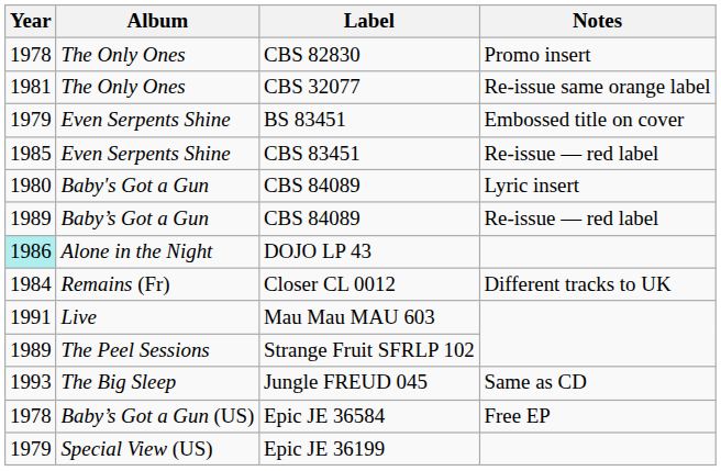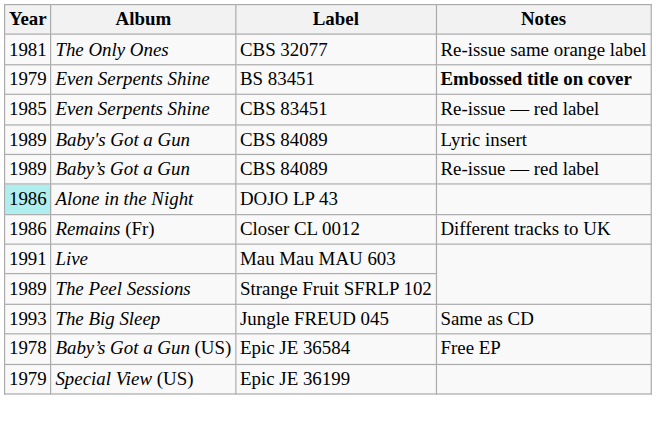 <table class="wikitable" style="text-align:left">
 <tr>
 <th>Year</th>
 <th>Album</th>
 <th>Label</th>
 <th>Notes</th>
-</tr>
-<tr>
-<td>1978</td>
-<td><em>The Only Ones</em></td>
-<td>CBS 82830</td>
-<td>Promo insert</td>
 </tr>
 <tr>
 <td>1981</td>
 <td><em>The Only Ones</em></td>
 <td>CBS 32077</td>
 <td>Re-issue same orange label</td>
 </tr>
 <tr>
 <td>1979</td>
 <td><em>Even Serpents Shine</em></td>
 <td>BS 83451</td>
-<td>Embossed title on cover</td>
+<td><strong>Embossed title on cover</strong></td>
 </tr>
 <tr>
 <td>1985</td>
 <td><em>Even Serpents Shine</em></td>
 <td>CBS 83451</td>
 <td>Re-issue — red label</td>
 </tr>
 <tr>
-<td>1980</td>
+<td>1989</td>
 <td><em>Baby's Got a Gun</em></td>
 <td>CBS 84089</td>
 <td>Lyric insert</td>
 </tr>
 <tr>
 <td>1989</td>
 <td><em>Baby’s Got a Gun</em></td>
 <td>CBS 84089</td>
 <td>Re-issue — red label</td>
 </tr>
 <tr>
 <td style="background: paleturquoise;">1986</td>
 <td><em>Alone in the Night</em></td>
 <td>DOJO LP 43</td>
 </tr>
 <tr>
-<td>1984</td>
+<td>1986</td>
 <td><em>Remains</em> (Fr)</td>
 <td>Closer CL 0012</td>
 <td>Different tracks to UK</td>
 </tr>
 <tr>
 <td>1991</td>
 <td><em>Live</em></td>
 <td>Mau Mau MAU 603</td>
 </tr>
 <tr>
 <td>1989</td>
 <td><em>The Peel Sessions</em></td>
 <td>Strange Fruit SFRLP 102</td>
 </tr>
 <tr>
 <td>1993</td>
 <td><em>The Big Sleep</em></td>
 <td>Jungle FREUD 045</td>
 <td>Same as CD</td>
 </tr>
 <tr>
 <td>1978</td>
 <td><em>Baby’s Got a Gun</em> (US)</td>
 <td>Epic JE 36584</td>
 <td>Free EP</td>
 </tr>
 <tr>
 <td>1979</td>
 <td><em>Special View</em> (US)</td>
 <td>Epic JE 36199</td>
 </tr>
 </table>
